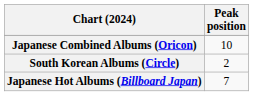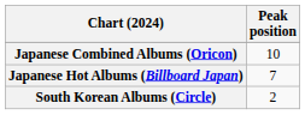 <table class="wikitable sortable plainrowheaders" style="text-align:center">
 <tr>
 <th scope="col">Chart (2024)</th>
 <th scope="col">Peak<br>position</th>
 </tr>
 <tr>
 </tr>
 <tr>
 <th scope="row">Japanese Combined Albums (<a href='#'>Oricon</a>)</th>
 <td>10</td>
 </tr>
 <tr>
+<th scope="row">Japanese Hot Albums (<em><a href='#'>Billboard Japan</a></em>)</th>
+<td>7</td>
+</tr>
+<tr>
 <th scope="row">South Korean Albums (<a href='#'>Circle</a>)</th>
 <td>2</td>
 </tr>
-<tr>
-<th scope="row">Japanese Hot Albums (<em><a href='#'>Billboard Japan</a></em>)</th>
-<td>7</td>
-</tr>
 </table>
